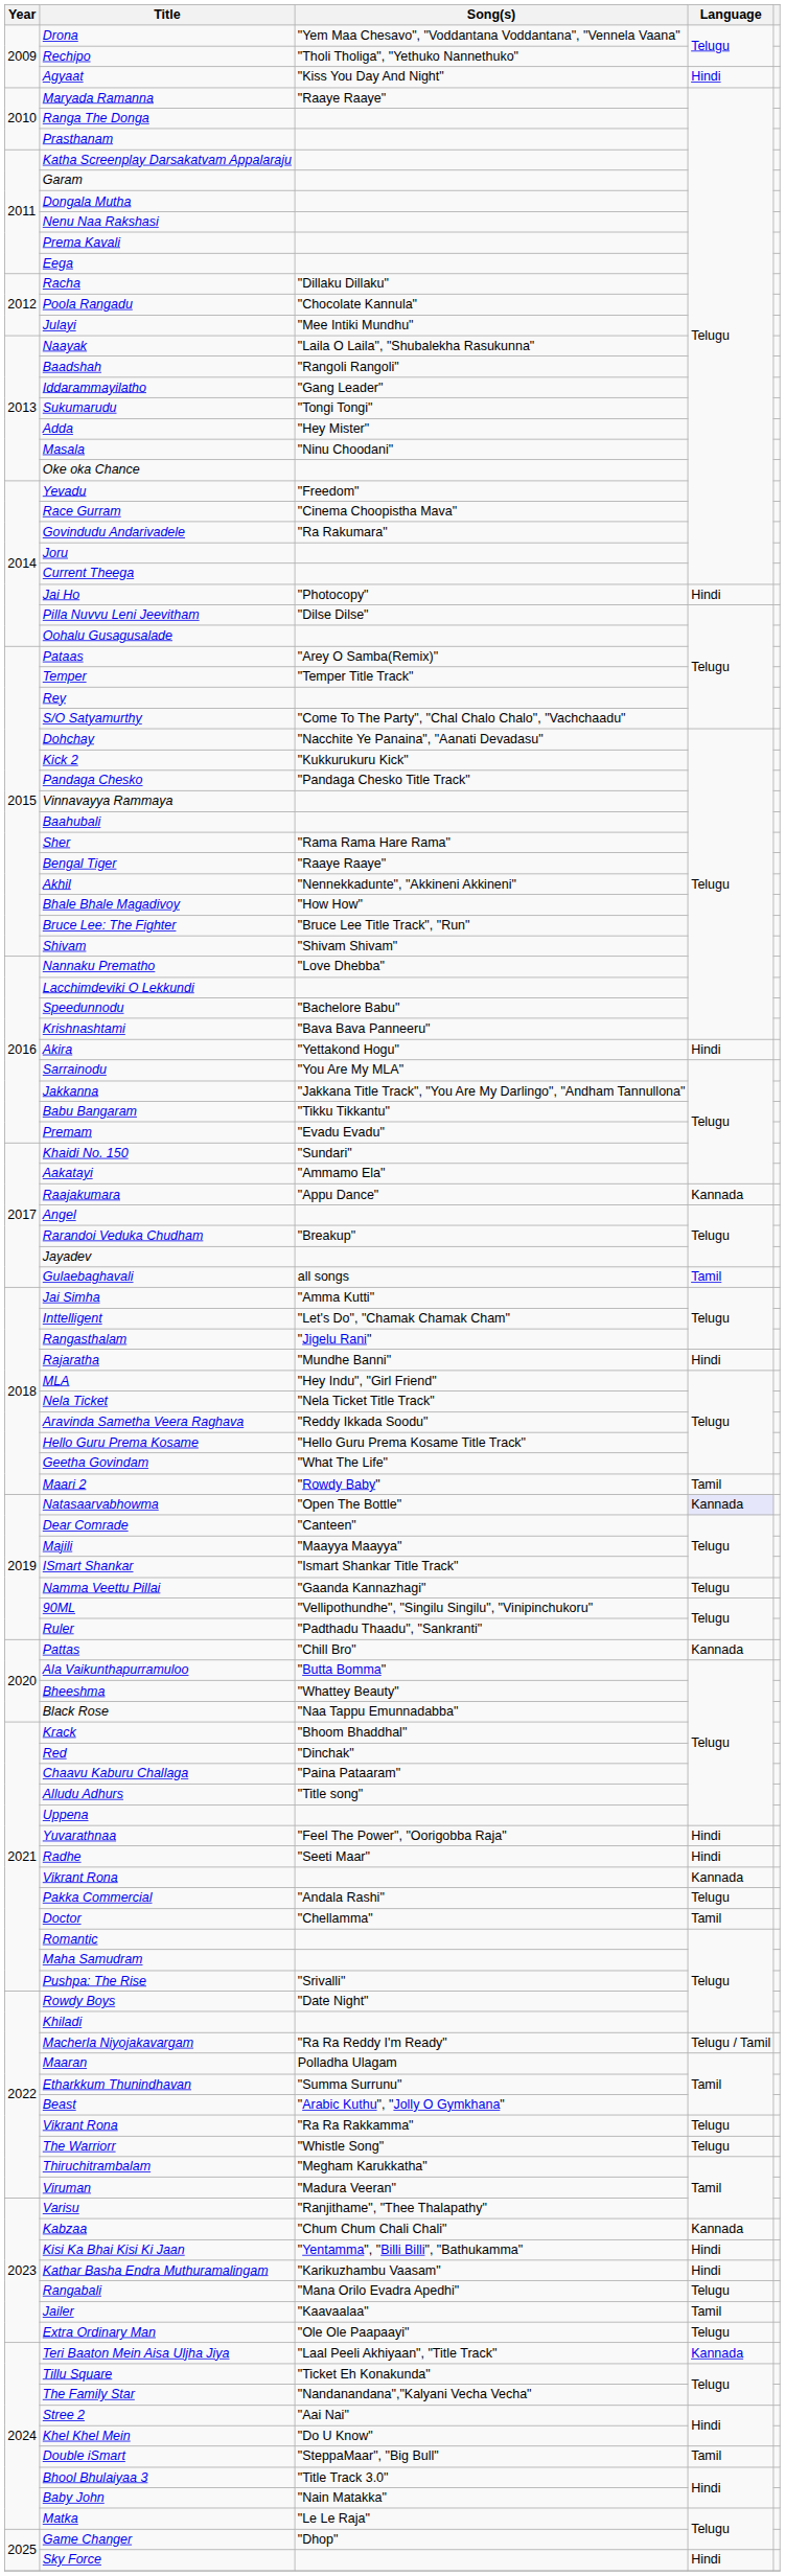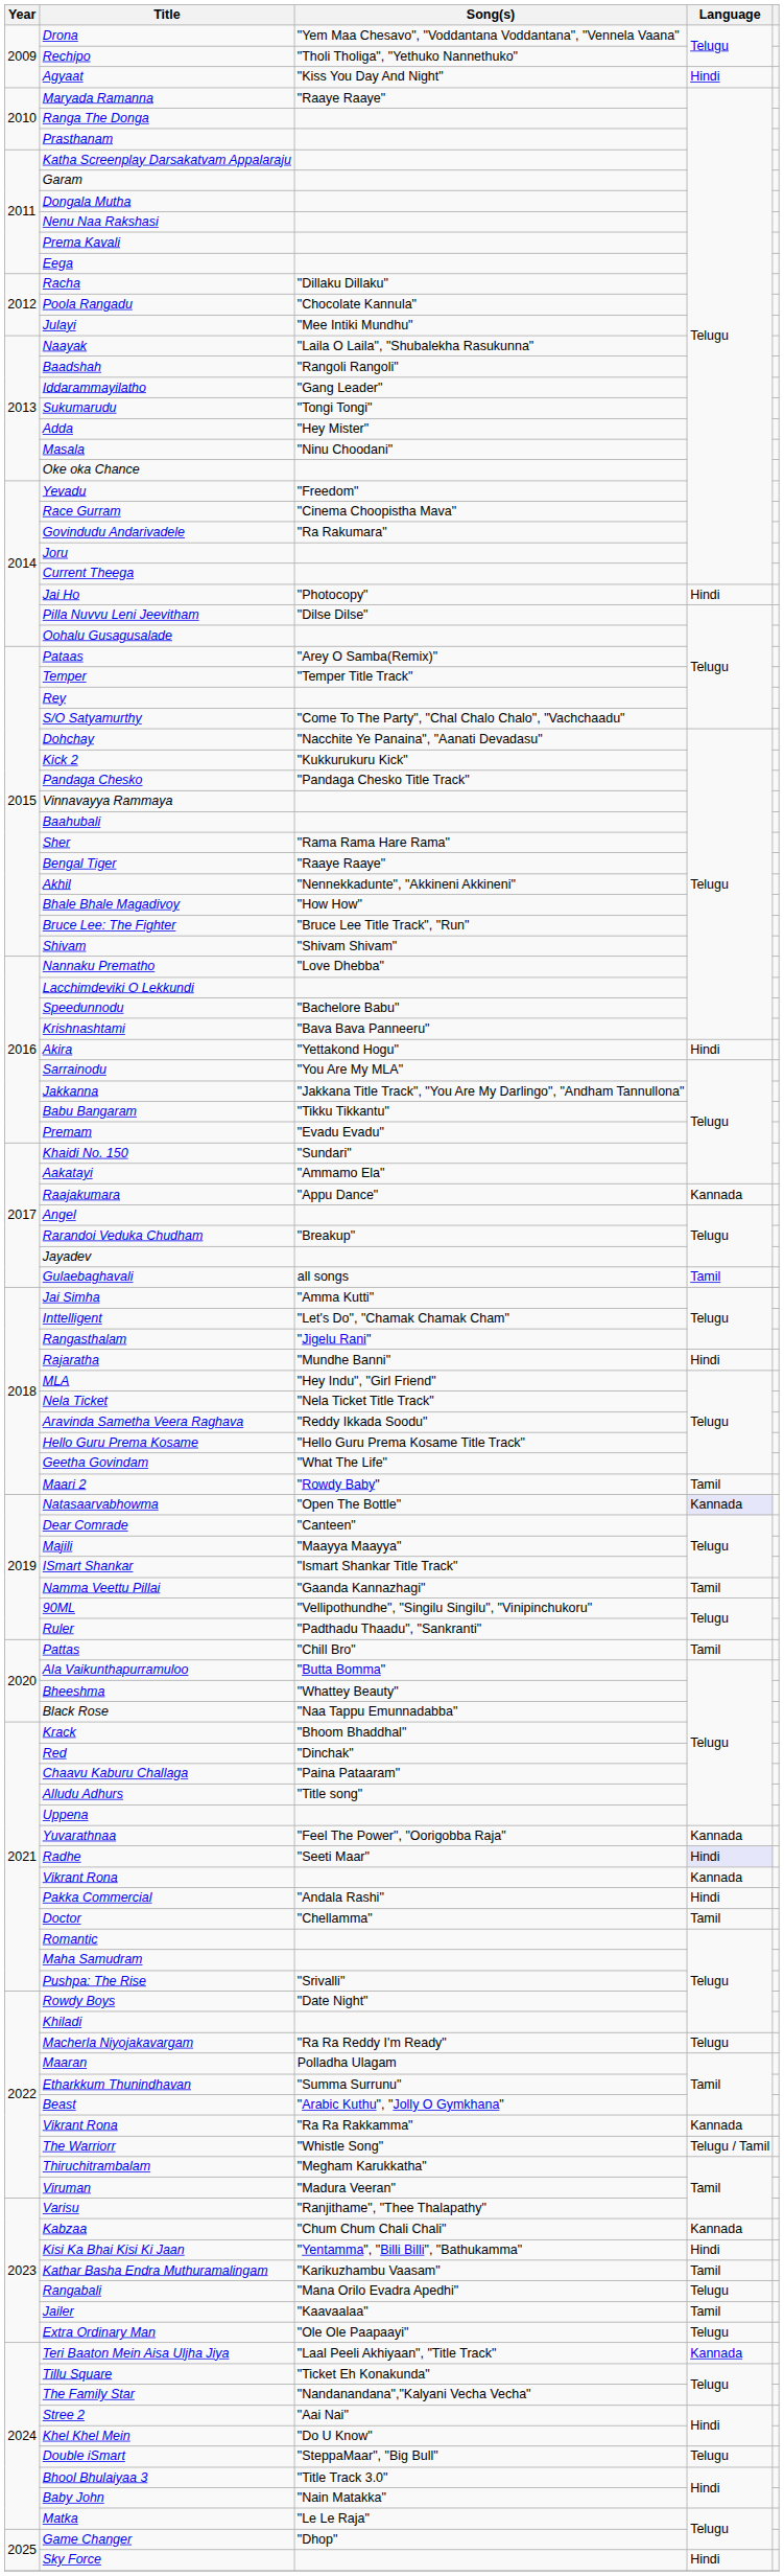 <table class="wikitable sortable">
 <tr>
 <th>Year</th>
 <th>Title</th>
 <th>Song(s)</th>
 <th>Language</th>
 <th class="unsortable"></th>
 </tr>
 <tr>
 <td rowspan="3">2009</td>
 <td><em><a href='#'>Drona</a></em></td>
 <td>"Yem Maa Chesavo", "Voddantana Voddantana", "Vennela Vaana"</td>
 <td rowspan="2"><a href='#'>Telugu</a></td>
 <td></td>
 </tr>
 <tr>
 <td><em><a href='#'>Rechipo</a></em></td>
 <td>"Tholi Tholiga", "Yethuko Nannethuko"</td>
 <td></td>
 </tr>
 <tr>
 <td><em><a href='#'>Agyaat</a></em></td>
 <td>"Kiss You Day And Night"</td>
 <td><a href='#'>Hindi</a></td>
 <td></td>
 </tr>
 <tr>
 <td rowspan="3">2010</td>
 <td><em><a href='#'>Maryada Ramanna</a></em></td>
 <td>"Raaye Raaye"</td>
 <td rowspan="24">Telugu</td>
 <td></td>
 </tr>
 <tr>
 <td><em><a href='#'>Ranga The Donga</a></em></td>
 <td></td>
 <td></td>
 </tr>
 <tr>
 <td><em><a href='#'>Prasthanam</a></em></td>
 <td></td>
 <td></td>
 </tr>
 <tr>
 <td rowspan="6">2011</td>
 <td><em><a href='#'>Katha Screenplay Darsakatvam Appalaraju</a></em></td>
 <td></td>
 <td></td>
 </tr>
 <tr>
 <td><em>Garam</em></td>
 <td></td>
 <td></td>
 </tr>
 <tr>
 <td><em><a href='#'>Dongala Mutha</a></em></td>
 <td></td>
 <td></td>
 </tr>
 <tr>
 <td><em><a href='#'>Nenu Naa Rakshasi</a></em></td>
 <td></td>
 <td></td>
 </tr>
 <tr>
 <td><em><a href='#'>Prema Kavali</a></em></td>
 <td></td>
 <td></td>
 </tr>
 <tr>
 <td><em><a href='#'>Eega</a></em></td>
 <td></td>
 <td></td>
 </tr>
 <tr>
 <td rowspan="3">2012</td>
 <td><em><a href='#'>Racha</a></em></td>
 <td>"Dillaku Dillaku"</td>
 <td></td>
 </tr>
 <tr>
 <td><em><a href='#'>Poola Rangadu</a></em></td>
 <td>"Chocolate Kannula"</td>
 <td></td>
 </tr>
 <tr>
 <td><em><a href='#'>Julayi</a></em></td>
 <td>"Mee Intiki Mundhu"</td>
 <td></td>
 </tr>
 <tr>
 <td rowspan="7">2013</td>
 <td><em><a href='#'>Naayak</a></em></td>
 <td>"Laila O Laila", "Shubalekha Rasukunna"</td>
 <td></td>
 </tr>
 <tr>
 <td><em><a href='#'>Baadshah</a></em></td>
 <td>"Rangoli Rangoli"</td>
 <td></td>
 </tr>
 <tr>
 <td><em><a href='#'>Iddarammayilatho</a></em></td>
 <td>"Gang Leader"</td>
 <td></td>
 </tr>
 <tr>
 <td><em><a href='#'>Sukumarudu</a></em></td>
 <td>"Tongi Tongi"</td>
 <td></td>
 </tr>
 <tr>
 <td><em><a href='#'>Adda</a></em></td>
 <td>"Hey Mister"</td>
 <td></td>
 </tr>
 <tr>
 <td><em><a href='#'>Masala</a></em></td>
 <td>"Ninu Choodani"</td>
 <td></td>
 </tr>
 <tr>
 <td><em>Oke oka Chance</em></td>
 <td></td>
 <td></td>
 </tr>
 <tr>
 <td rowspan="8">2014</td>
 <td><em><a href='#'>Yevadu</a></em></td>
 <td>"Freedom"</td>
 <td></td>
 </tr>
 <tr>
 <td><em><a href='#'>Race Gurram</a></em></td>
 <td>"Cinema Choopistha Mava"</td>
 <td></td>
 </tr>
 <tr>
 <td><em><a href='#'>Govindudu Andarivadele</a></em></td>
 <td>"Ra Rakumara"</td>
 <td></td>
 </tr>
 <tr>
 <td><em><a href='#'>Joru</a></em></td>
 <td></td>
 <td></td>
 </tr>
 <tr>
 <td><em><a href='#'>Current Theega</a></em></td>
 <td></td>
 <td></td>
 </tr>
 <tr>
 <td><em><a href='#'>Jai Ho</a></em></td>
 <td>"Photocopy"</td>
 <td>Hindi</td>
 <td></td>
 </tr>
 <tr>
 <td><em><a href='#'>Pilla Nuvvu Leni Jeevitham</a></em></td>
 <td>"Dilse Dilse"</td>
 <td rowspan="6">Telugu</td>
 <td></td>
 </tr>
 <tr>
 <td><em><a href='#'>Oohalu Gusagusalade</a></em></td>
 <td></td>
 <td></td>
 </tr>
 <tr>
 <td rowspan="15">2015</td>
 <td><em><a href='#'>Pataas</a></em></td>
 <td>"Arey O Samba(Remix)"</td>
 <td></td>
 </tr>
 <tr>
 <td><em><a href='#'>Temper</a></em></td>
 <td>"Temper Title Track"</td>
 <td></td>
 </tr>
 <tr>
 <td><em><a href='#'>Rey</a></em></td>
 <td></td>
 <td></td>
 </tr>
 <tr>
 <td><em><a href='#'>S/O Satyamurthy</a></em></td>
 <td>"Come To The Party", "Chal Chalo Chalo", "Vachchaadu"</td>
 <td></td>
 </tr>
 <tr>
 <td><em><a href='#'>Dohchay</a></em></td>
 <td>"Nacchite Ye Panaina", "Aanati Devadasu"</td>
 <td rowspan="15">Telugu</td>
 <td></td>
 </tr>
 <tr>
 <td><em><a href='#'>Kick 2</a></em></td>
 <td>"Kukkurukuru Kick"</td>
 <td></td>
 </tr>
 <tr>
 <td><em><a href='#'>Pandaga Chesko</a></em></td>
 <td>"Pandaga Chesko Title Track"</td>
 <td></td>
 </tr>
 <tr>
 <td><em>Vinnavayya Rammaya</em></td>
 <td></td>
 <td></td>
 </tr>
 <tr>
 <td><em><a href='#'>Baahubali</a></em></td>
 <td></td>
 <td></td>
 </tr>
 <tr>
 <td><em><a href='#'>Sher</a></em></td>
 <td>"Rama Rama Hare Rama"</td>
 <td></td>
 </tr>
 <tr>
 <td><em><a href='#'>Bengal Tiger</a></em></td>
 <td>"Raaye Raaye"</td>
 <td></td>
 </tr>
 <tr>
 <td><em><a href='#'>Akhil</a></em></td>
 <td>"Nennekkadunte", "Akkineni Akkineni"</td>
 <td></td>
 </tr>
 <tr>
 <td><em><a href='#'>Bhale Bhale Magadivoy</a></em></td>
 <td>"How How"</td>
 <td></td>
 </tr>
 <tr>
 <td><em><a href='#'>Bruce Lee: The Fighter</a></em></td>
 <td>"Bruce Lee Title Track", "Run"</td>
 <td></td>
 </tr>
 <tr>
 <td><em><a href='#'>Shivam</a></em></td>
 <td>"Shivam Shivam"</td>
 <td></td>
 </tr>
 <tr>
 <td rowspan="9">2016</td>
 <td><em><a href='#'>Nannaku Prematho</a></em></td>
 <td>"Love Dhebba"</td>
 <td></td>
 </tr>
 <tr>
 <td><em><a href='#'>Lacchimdeviki O Lekkundi </a></em></td>
 <td></td>
 <td></td>
 </tr>
 <tr>
 <td><em><a href='#'>Speedunnodu</a></em></td>
 <td>"Bachelore Babu"</td>
 <td></td>
 </tr>
 <tr>
 <td><em><a href='#'>Krishnashtami</a></em></td>
 <td>"Bava Bava Panneeru"</td>
 <td></td>
 </tr>
 <tr>
 <td><em><a href='#'>Akira</a></em></td>
 <td>"Yettakond Hogu"</td>
 <td>Hindi</td>
 <td></td>
 </tr>
 <tr>
 <td><em><a href='#'>Sarrainodu</a></em></td>
 <td>"You Are My MLA"</td>
 <td rowspan="6">Telugu</td>
 <td></td>
 </tr>
 <tr>
 <td><em><a href='#'>Jakkanna</a></em></td>
 <td>"Jakkana Title Track", "You Are My Darlingo", "Andham Tannullona"</td>
 <td></td>
 </tr>
 <tr>
 <td><em><a href='#'>Babu Bangaram</a></em></td>
 <td>"Tikku Tikkantu"</td>
 <td></td>
 </tr>
 <tr>
 <td><em><a href='#'>Premam</a></em></td>
 <td>"Evadu Evadu"</td>
 <td></td>
 </tr>
 <tr>
 <td rowspan="7">2017</td>
 <td><em><a href='#'>Khaidi No. 150</a></em></td>
 <td>"Sundari"</td>
 <td></td>
 </tr>
 <tr>
 <td><em><a href='#'>Aakatayi</a></em></td>
 <td>"Ammamo Ela"</td>
 <td></td>
 </tr>
 <tr>
 <td><em><a href='#'>Raajakumara</a></em></td>
 <td>"Appu Dance"</td>
 <td>Kannada</td>
 <td></td>
 </tr>
 <tr>
 <td><em><a href='#'>Angel</a></em></td>
 <td></td>
 <td rowspan="3">Telugu</td>
 <td></td>
 </tr>
 <tr>
 <td><em><a href='#'>Rarandoi Veduka Chudham</a></em></td>
 <td>"Breakup"</td>
 <td></td>
 </tr>
 <tr>
 <td><em>Jayadev</em></td>
 <td></td>
 <td></td>
 </tr>
 <tr>
 <td><em><a href='#'>Gulaebaghavali</a></em></td>
 <td>all songs</td>
 <td><a href='#'>Tamil</a></td>
 <td></td>
 </tr>
 <tr>
 <td rowspan="10">2018</td>
 <td><em><a href='#'>Jai Simha</a></em></td>
 <td>"Amma Kutti"</td>
 <td rowspan="3">Telugu</td>
 <td style="text-align:center;"></td>
 </tr>
 <tr>
 <td><em><a href='#'>Inttelligent</a></em></td>
 <td>"Let's Do", "Chamak Chamak Cham"</td>
 <td></td>
 </tr>
 <tr>
 <td><em><a href='#'>Rangasthalam</a></em></td>
 <td>"<a href='#'>Jigelu Rani</a>"</td>
 <td></td>
 </tr>
 <tr>
 <td><em><a href='#'>Rajaratha</a></em></td>
 <td>"Mundhe Banni"</td>
 <td>Hindi</td>
 <td style="text-align:center;"></td>
 </tr>
 <tr>
 <td><em><a href='#'>MLA</a></em></td>
 <td>"Hey Indu", "Girl Friend"</td>
 <td rowspan="5">Telugu</td>
 <td style="text-align:center;"></td>
 </tr>
 <tr>
 <td><em><a href='#'>Nela Ticket</a></em></td>
 <td>"Nela Ticket Title Track"</td>
 <td></td>
 </tr>
 <tr>
 <td><em><a href='#'>Aravinda Sametha Veera Raghava</a></em></td>
 <td>"Reddy Ikkada Soodu"</td>
 <td></td>
 </tr>
 <tr>
 <td><em><a href='#'>Hello Guru Prema Kosame</a></em></td>
 <td>"Hello Guru Prema Kosame Title Track"</td>
 <td></td>
 </tr>
 <tr>
 <td><em><a href='#'>Geetha Govindam</a></em></td>
 <td>"What The Life"</td>
 <td></td>
 </tr>
 <tr>
 <td><em><a href='#'>Maari 2</a></em></td>
 <td>"<a href='#'>Rowdy Baby</a>"</td>
 <td>Tamil</td>
 <td style="text-align:center;"></td>
 </tr>
 <tr>
 <td rowspan="7">2019</td>
 <td><em><a href='#'>Natasaarvabhowma</a></em></td>
 <td>"Open The Bottle"</td>
 <td style="background: lavender;">Kannada</td>
 <td style="text-align:center;"></td>
 </tr>
 <tr>
 <td><em><a href='#'>Dear Comrade</a></em></td>
 <td>"Canteen"</td>
 <td rowspan="3">Telugu</td>
 <td></td>
 </tr>
 <tr>
 <td><em><a href='#'>Majili</a></em></td>
 <td>"Maayya Maayya"</td>
 <td></td>
 </tr>
 <tr>
 <td><em><a href='#'>ISmart Shankar</a></em></td>
 <td>"Ismart Shankar Title Track"</td>
 <td></td>
 </tr>
 <tr>
 <td><em><a href='#'>Namma Veettu Pillai</a> </em></td>
 <td>"Gaanda Kannazhagi"</td>
-<td>Telugu</td>
+<td>Tamil</td>
 <td></td>
 </tr>
 <tr>
 <td><em><a href='#'>90ML</a> </em></td>
 <td>"Vellipothundhe", "Singilu Singilu", "Vinipinchukoru"</td>
 <td rowspan="2">Telugu</td>
 <td style="text-align:center;"></td>
 </tr>
 <tr>
 <td><em><a href='#'>Ruler</a></em></td>
 <td>"Padthadu Thaadu", "Sankranti"</td>
 <td></td>
 </tr>
 <tr>
 <td rowspan="4">2020</td>
 <td><em><a href='#'>Pattas</a> </em></td>
 <td>"Chill Bro"</td>
-<td>Kannada</td>
+<td>Tamil</td>
 <td style="text-align:center;"></td>
 </tr>
 <tr>
 <td><em><a href='#'>Ala Vaikunthapurramuloo</a></em></td>
 <td>"<a href='#'>Butta Bomma</a>"</td>
 <td rowspan="8">Telugu</td>
 <td style="text-align:center;"></td>
 </tr>
 <tr>
 <td><em><a href='#'>Bheeshma</a></em></td>
 <td>"Whattey Beauty"</td>
 <td style="text-align:center;"></td>
 </tr>
 <tr>
 <td><em>Black Rose</em></td>
 <td>"Naa Tappu Emunnadabba"</td>
 <td style="text-align:center;"></td>
 </tr>
 <tr>
 <td rowspan="13">2021</td>
 <td><a href='#'><em>Krack</em></a></td>
 <td>"Bhoom Bhaddhal"</td>
 <td></td>
 </tr>
 <tr>
 <td><em><a href='#'>Red</a></em></td>
 <td>"Dinchak"</td>
 <td style="text-align:center;"></td>
 </tr>
 <tr>
 <td><em><a href='#'>Chaavu Kaburu Challaga</a></em></td>
 <td>"Paina Pataaram"</td>
 <td></td>
 </tr>
 <tr>
 <td><em><a href='#'>Alludu Adhurs</a></em></td>
 <td>"Title song"</td>
 <td></td>
 </tr>
 <tr>
 <td><em><a href='#'>Uppena</a></em></td>
 <td></td>
 <td></td>
 </tr>
 <tr>
 <td><em><a href='#'>Yuvarathnaa</a></em></td>
 <td>"Feel The Power", "Oorigobba Raja"</td>
-<td>Hindi</td>
+<td>Kannada</td>
 <td style="text-align:center;"></td>
 </tr>
 <tr>
 <td><em><a href='#'>Radhe</a></em></td>
 <td>"Seeti Maar"</td>
-<td>Hindi</td>
+<td style="background: lavender;">Hindi</td>
 <td style="text-align:center;"></td>
 </tr>
 <tr>
 <td><em><a href='#'>Vikrant Rona</a></em></td>
 <td></td>
 <td>Kannada</td>
 <td style="text-align:center;"></td>
 </tr>
 <tr>
 <td><em><a href='#'>Pakka Commercial</a></em></td>
 <td>"Andala Rashi"</td>
-<td>Telugu</td>
+<td>Hindi</td>
 <td></td>
 </tr>
 <tr>
 <td><a href='#'><em>Doctor</em></a></td>
 <td>"Chellamma"</td>
 <td>Tamil</td>
 <td></td>
 </tr>
 <tr>
 <td><a href='#'><em>Romantic</em></a></td>
 <td></td>
 <td rowspan="5">Telugu</td>
 <td></td>
 </tr>
 <tr>
 <td><em><a href='#'>Maha Samudram</a></em></td>
 <td></td>
 <td></td>
 </tr>
 <tr>
 <td><em><a href='#'>Pushpa: The Rise</a></em></td>
 <td>"Srivalli"</td>
 <td></td>
 </tr>
 <tr>
 <td rowspan="10">2022</td>
 <td><em><a href='#'>Rowdy Boys</a></em></td>
 <td>"Date Night"</td>
 <td style="text-align:center;"></td>
 </tr>
 <tr>
 <td><a href='#'><em>Khiladi</em></a></td>
 <td></td>
 </tr>
 <tr>
 <td><em><a href='#'>Macherla Niyojakavargam</a></em></td>
 <td>"Ra Ra Reddy I'm Ready"</td>
-<td>Telugu / Tamil</td>
+<td>Telugu</td>
 <td></td>
 </tr>
 <tr>
 <td><a href='#'><em>Maaran</em></a></td>
 <td>Polladha Ulagam</td>
 <td rowspan="3">Tamil</td>
 <td style="text-align:center;"></td>
 </tr>
 <tr>
 <td><em><a href='#'>Etharkkum Thunindhavan</a></em></td>
 <td>"Summa Surrunu"</td>
 <td></td>
 </tr>
 <tr>
 <td><a href='#'><em>Beast</em></a></td>
 <td>"<a href='#'>Arabic Kuthu</a>", "<a href='#'>Jolly O Gymkhana</a>"</td>
 <td></td>
 </tr>
 <tr>
 <td><em><a href='#'>Vikrant Rona</a></em></td>
 <td>"Ra Ra Rakkamma"</td>
-<td>Telugu</td>
+<td>Kannada</td>
 <td></td>
 </tr>
 <tr>
 <td><em><a href='#'>The Warriorr</a></em></td>
 <td>"Whistle Song"</td>
-<td>Telugu</td>
+<td>Telugu / Tamil</td>
 <td></td>
 </tr>
 <tr>
 <td><em><a href='#'>Thiruchitrambalam</a></em></td>
 <td>"Megham Karukkatha"</td>
 <td rowspan="3">Tamil</td>
 <td></td>
 </tr>
 <tr>
 <td><em><a href='#'>Viruman</a></em></td>
 <td>"Madura Veeran"</td>
 <td></td>
 </tr>
 <tr>
 <td rowspan="7">2023</td>
 <td><em><a href='#'>Varisu</a></em></td>
 <td>"Ranjithame", "Thee Thalapathy"</td>
 <td></td>
 </tr>
 <tr>
 <td><em><a href='#'>Kabzaa</a></em></td>
 <td>"Chum Chum Chali Chali"</td>
 <td>Kannada</td>
 <td></td>
 </tr>
 <tr>
 <td><em><a href='#'>Kisi Ka Bhai Kisi Ki Jaan</a></em></td>
 <td>"<a href='#'>Yentamma</a>", "<a href='#'>Billi Billi</a>", "Bathukamma"</td>
 <td>Hindi</td>
 <td></td>
 </tr>
 <tr>
 <td><em><a href='#'>Kathar Basha Endra Muthuramalingam</a></em></td>
 <td>"Karikuzhambu Vaasam"</td>
-<td>Hindi</td>
+<td>Tamil</td>
 <td></td>
 </tr>
 <tr>
 <td><em><a href='#'>Rangabali</a></em></td>
 <td>"Mana Orilo Evadra Apedhi"</td>
 <td>Telugu</td>
 <td></td>
 </tr>
 <tr>
 <td><em><a href='#'>Jailer</a></em></td>
 <td>"Kaavaalaa"</td>
 <td>Tamil</td>
 <td></td>
 </tr>
 <tr>
 <td><em><a href='#'>Extra Ordinary Man</a></em></td>
 <td>"Ole Ole Paapaayi"</td>
 <td>Telugu</td>
 <td style="text-align:center;"></td>
 </tr>
 <tr>
 <td rowspan="9">2024</td>
 <td><em><a href='#'>Teri Baaton Mein Aisa Uljha Jiya</a></em></td>
 <td>"Laal Peeli Akhiyaan", "Title Track"</td>
 <td><a href='#'>Kannada</a></td>
 <td></td>
 </tr>
 <tr>
 <td><em><a href='#'>Tillu Square</a></em></td>
 <td>"Ticket Eh Konakunda"</td>
 <td rowspan="2">Telugu</td>
 <td></td>
 </tr>
 <tr>
 <td><em><a href='#'>The Family Star</a></em></td>
 <td>"Nandanandana","Kalyani Vecha Vecha"</td>
 <td></td>
 </tr>
 <tr>
 <td><em><a href='#'>Stree 2</a></em></td>
 <td>"Aai Nai"</td>
 <td rowspan="2">Hindi</td>
 <td></td>
 </tr>
 <tr>
 <td><em><a href='#'>Khel Khel Mein</a></em></td>
 <td>"Do U Know"</td>
 <td></td>
 </tr>
 <tr>
 <td><em><a href='#'>Double iSmart</a></em></td>
 <td>"SteppaMaar", "Big Bull"</td>
-<td>Tamil</td>
+<td>Telugu</td>
 <td></td>
 </tr>
 <tr>
 <td><em><a href='#'>Bhool Bhulaiyaa 3</a></em></td>
 <td>"Title Track 3.0"</td>
 <td rowspan="2">Hindi</td>
 <td></td>
 </tr>
 <tr>
 <td><em><a href='#'>Baby John</a></em></td>
 <td>"Nain Matakka"</td>
 <td></td>
 </tr>
 <tr>
 <td><em><a href='#'>Matka</a></em></td>
 <td>"Le Le Raja"</td>
 <td rowspan="2">Telugu</td>
 </tr>
 <tr>
 <td rowspan="2">2025</td>
 <td><a href='#'><em>Game Changer</em></a></td>
 <td>"Dhop"</td>
 <td></td>
 </tr>
 <tr>
 <td><em><a href='#'>Sky Force</a></em></td>
 <td></td>
 <td>Hindi</td>
 <td></td>
 </tr>
 <tr>
 </tr>
 </table>
